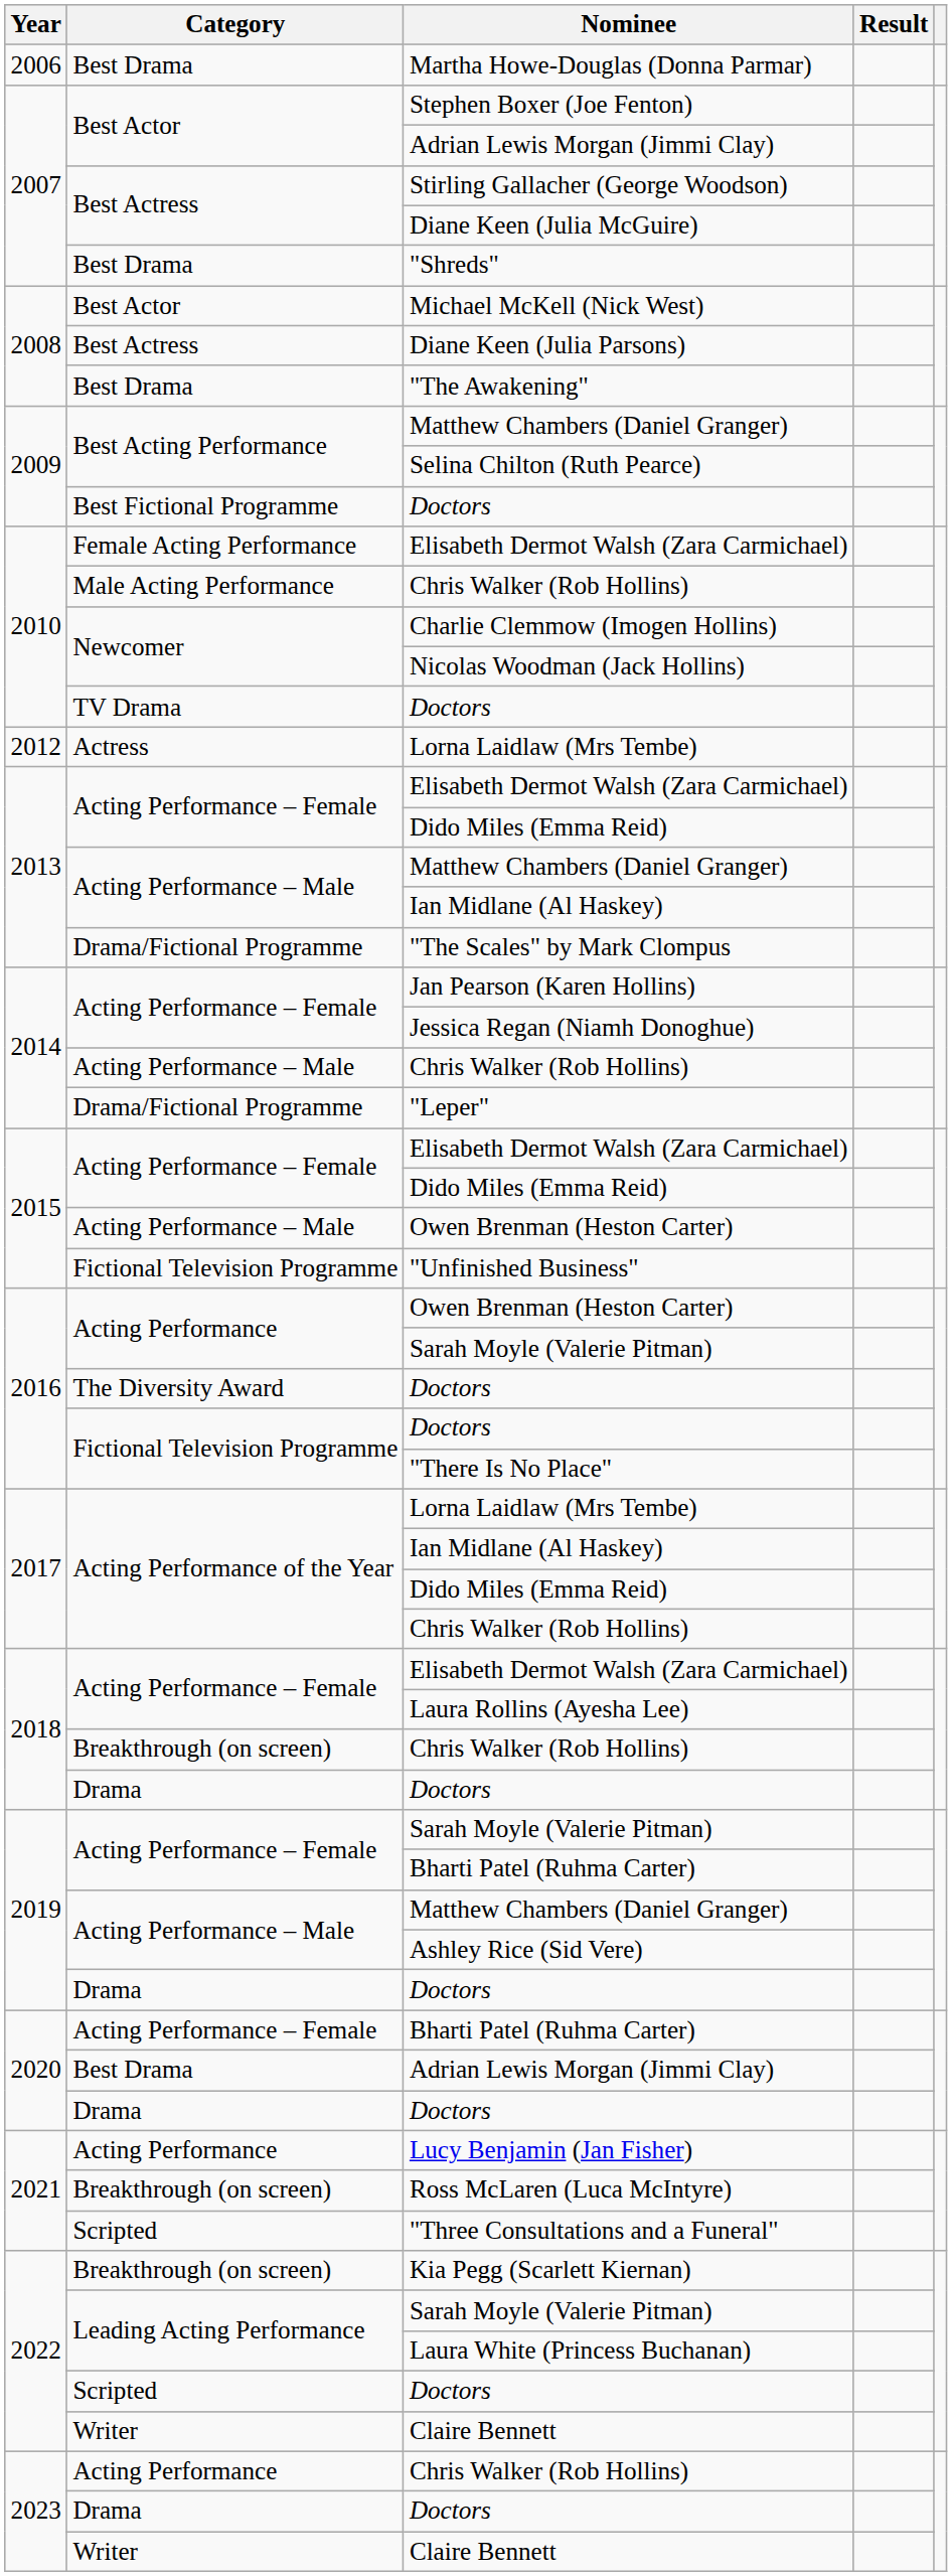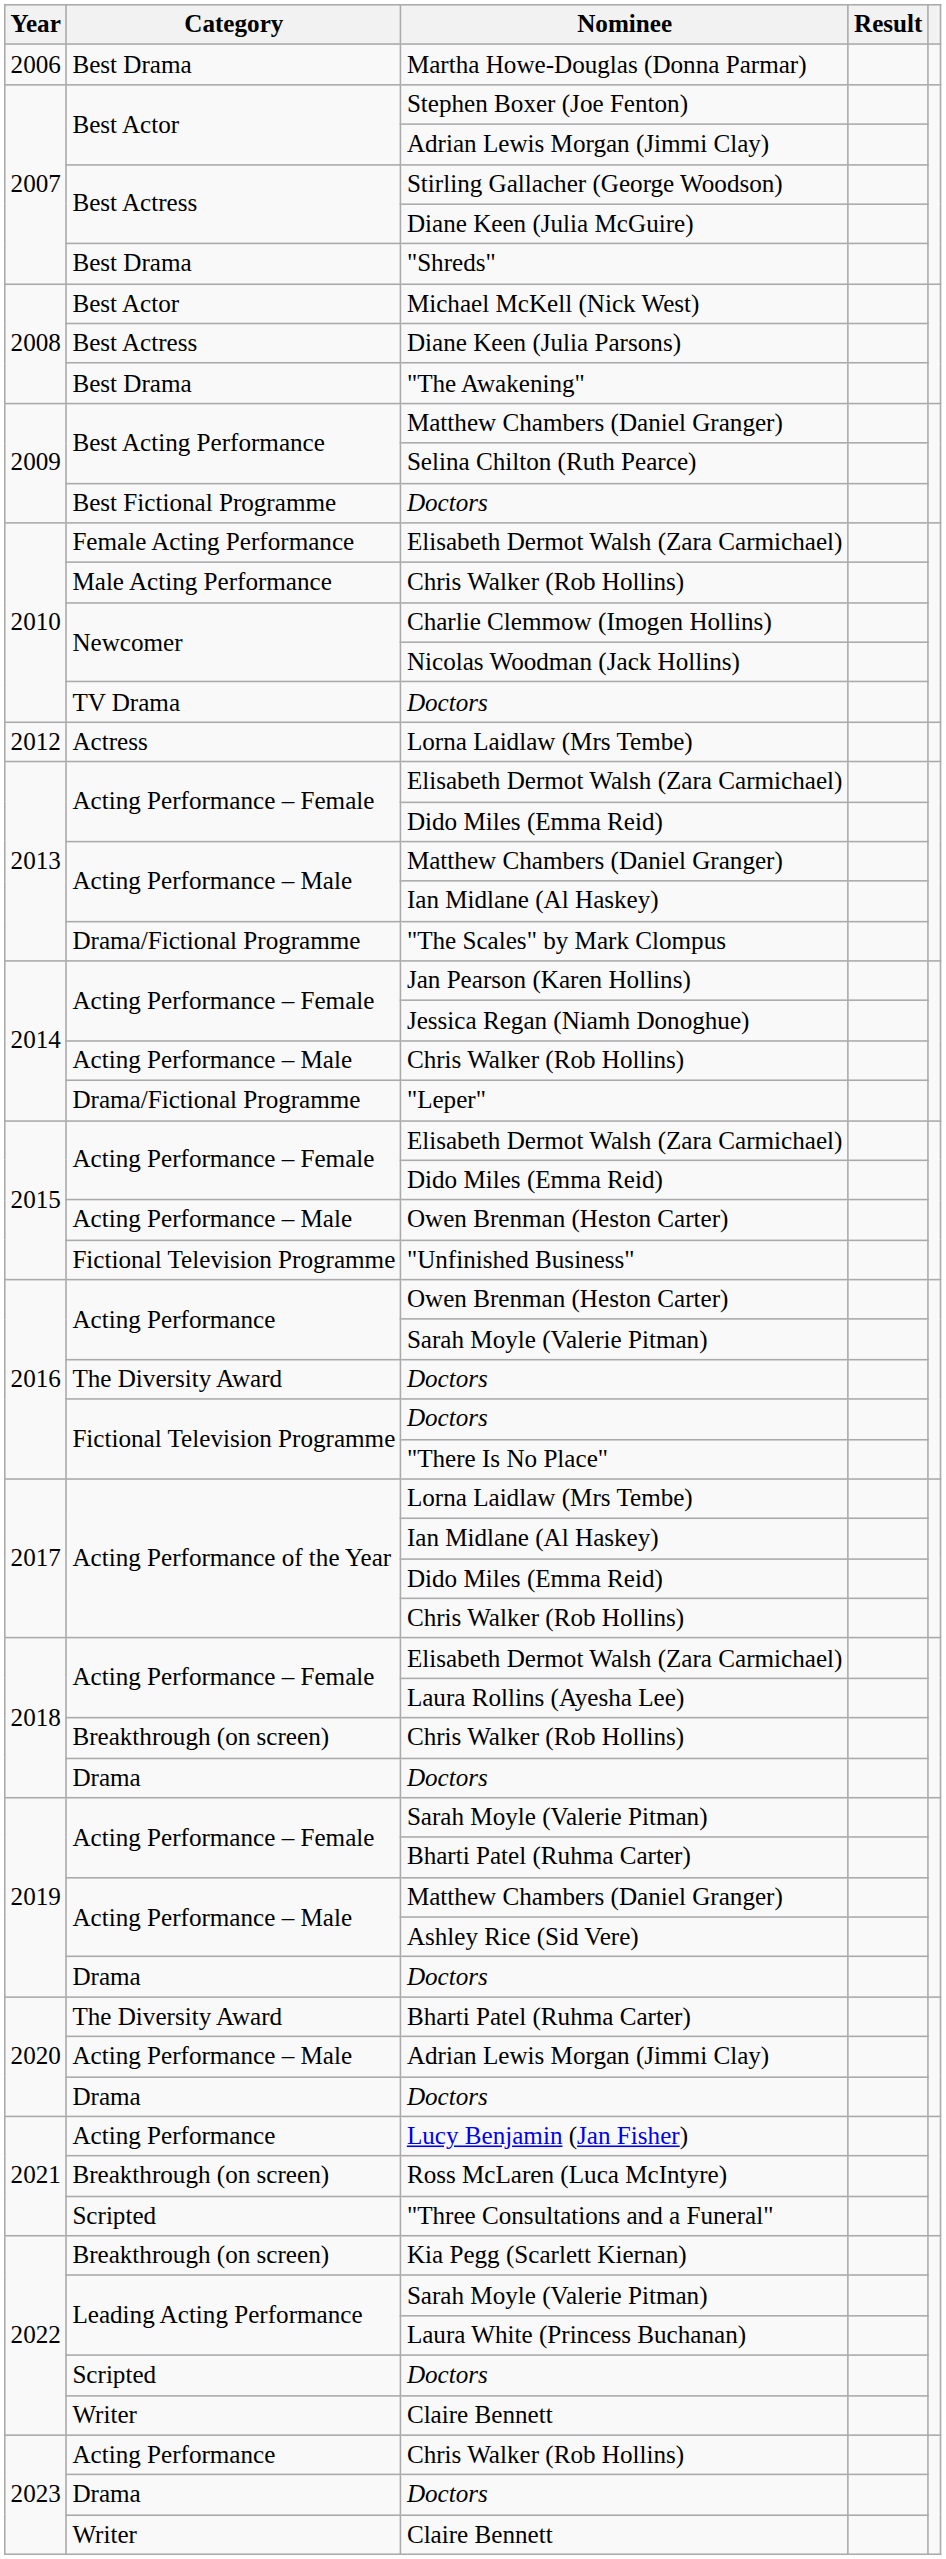 <table class="wikitable">
 <tr>
 <th>Year</th>
 <th>Category</th>
 <th>Nominee</th>
 <th>Result</th>
 <th></th>
 </tr>
 <tr>
 <td>2006</td>
 <td>Best Drama</td>
 <td>Martha Howe-Douglas (Donna Parmar)</td>
 <td></td>
 <td align="center"></td>
 </tr>
 <tr>
 <td rowspan="5">2007</td>
 <td rowspan="2">Best Actor</td>
 <td>Stephen Boxer (Joe Fenton)</td>
 <td></td>
 <td align="center" rowspan="5"></td>
 </tr>
 <tr>
 <td>Adrian Lewis Morgan (Jimmi Clay)</td>
 <td></td>
 </tr>
 <tr>
 <td rowspan="2">Best Actress</td>
 <td>Stirling Gallacher (George Woodson)</td>
 <td></td>
 </tr>
 <tr>
 <td>Diane Keen (Julia McGuire)</td>
 <td></td>
 </tr>
 <tr>
 <td>Best Drama</td>
 <td>"Shreds"</td>
 <td></td>
 </tr>
 <tr>
 <td rowspan="3">2008</td>
 <td>Best Actor</td>
 <td>Michael McKell (Nick West)</td>
 <td></td>
 <td align="center" rowspan="3"></td>
 </tr>
 <tr>
 <td>Best Actress</td>
 <td>Diane Keen (Julia Parsons)</td>
 <td></td>
 </tr>
 <tr>
 <td>Best Drama</td>
 <td>"The Awakening"</td>
 <td></td>
 </tr>
 <tr>
 <td rowspan="3">2009</td>
 <td rowspan="2">Best Acting Performance</td>
 <td>Matthew Chambers (Daniel Granger)</td>
 <td></td>
 <td align="center" rowspan="3"></td>
 </tr>
 <tr>
 <td>Selina Chilton (Ruth Pearce)</td>
 <td></td>
 </tr>
 <tr>
 <td>Best Fictional Programme</td>
 <td><em>Doctors</em></td>
 <td></td>
 </tr>
 <tr>
 <td rowspan="5">2010</td>
 <td>Female Acting Performance</td>
 <td>Elisabeth Dermot Walsh (Zara Carmichael)</td>
 <td></td>
 <td rowspan="5" align="center"></td>
 </tr>
 <tr>
 <td>Male Acting Performance</td>
 <td>Chris Walker (Rob Hollins)</td>
 <td></td>
 </tr>
 <tr>
 <td rowspan="2">Newcomer</td>
 <td>Charlie Clemmow (Imogen Hollins)</td>
 <td></td>
 </tr>
 <tr>
 <td>Nicolas Woodman (Jack Hollins)</td>
 <td></td>
 </tr>
 <tr>
 <td>TV Drama</td>
 <td><em>Doctors</em></td>
 <td></td>
 </tr>
 <tr>
 <td>2012</td>
 <td>Actress</td>
 <td>Lorna Laidlaw (Mrs Tembe)</td>
 <td></td>
 <td align="center"></td>
 </tr>
 <tr>
 <td rowspan="5">2013</td>
 <td rowspan="2">Acting Performance – Female</td>
 <td>Elisabeth Dermot Walsh (Zara Carmichael)</td>
 <td></td>
 <td rowspan="5" align="center"></td>
 </tr>
 <tr>
 <td>Dido Miles (Emma Reid)</td>
 <td></td>
 </tr>
 <tr>
 <td rowspan="2">Acting Performance – Male</td>
 <td>Matthew Chambers (Daniel Granger)</td>
 <td></td>
 </tr>
 <tr>
 <td>Ian Midlane (Al Haskey)</td>
 <td></td>
 </tr>
 <tr>
 <td>Drama/Fictional Programme</td>
 <td>"The Scales" by Mark Clompus</td>
 <td></td>
 </tr>
 <tr>
 <td rowspan="4">2014</td>
 <td rowspan="2">Acting Performance – Female</td>
 <td>Jan Pearson (Karen Hollins)</td>
 <td></td>
 <td rowspan="4" align="center"></td>
 </tr>
 <tr>
 <td>Jessica Regan (Niamh Donoghue)</td>
 <td></td>
 </tr>
 <tr>
 <td>Acting Performance – Male</td>
 <td>Chris Walker (Rob Hollins)</td>
 <td></td>
 </tr>
 <tr>
 <td>Drama/Fictional Programme</td>
 <td>"Leper"</td>
 <td></td>
 </tr>
 <tr>
 <td rowspan="4">2015</td>
 <td rowspan="2">Acting Performance – Female</td>
 <td>Elisabeth Dermot Walsh (Zara Carmichael)</td>
 <td></td>
 <td rowspan="4" align="center"></td>
 </tr>
 <tr>
 <td>Dido Miles (Emma Reid)</td>
 <td></td>
 </tr>
 <tr>
 <td>Acting Performance – Male</td>
 <td>Owen Brenman (Heston Carter)</td>
 <td></td>
 </tr>
 <tr>
 <td>Fictional Television Programme</td>
 <td>"Unfinished Business"</td>
 <td></td>
 </tr>
 <tr>
 <td rowspan="5">2016</td>
 <td rowspan="2">Acting Performance</td>
 <td>Owen Brenman (Heston Carter)</td>
 <td></td>
 <td rowspan="5" align="center"></td>
 </tr>
 <tr>
 <td>Sarah Moyle (Valerie Pitman)</td>
 <td></td>
 </tr>
 <tr>
 <td>The Diversity Award</td>
 <td><em>Doctors</em></td>
 <td></td>
 </tr>
 <tr>
 <td rowspan="2">Fictional Television Programme</td>
 <td><em>Doctors</em></td>
 <td></td>
 </tr>
 <tr>
 <td>"There Is No Place"</td>
 <td></td>
 </tr>
 <tr>
 <td rowspan="4">2017</td>
 <td rowspan="4">Acting Performance of the Year</td>
 <td>Lorna Laidlaw (Mrs Tembe)</td>
 <td></td>
 <td align="center" rowspan="4"></td>
 </tr>
 <tr>
 <td>Ian Midlane (Al Haskey)</td>
 <td></td>
 </tr>
 <tr>
 <td>Dido Miles (Emma Reid)</td>
 <td></td>
 </tr>
 <tr>
 <td>Chris Walker (Rob Hollins)</td>
 <td></td>
 </tr>
 <tr>
 <td rowspan="4">2018</td>
 <td rowspan="2">Acting Performance – Female</td>
 <td>Elisabeth Dermot Walsh (Zara Carmichael)</td>
 <td></td>
 <td align="center" rowspan="4"></td>
 </tr>
 <tr>
 <td>Laura Rollins (Ayesha Lee)</td>
 <td></td>
 </tr>
 <tr>
 <td>Breakthrough (on screen)</td>
 <td>Chris Walker (Rob Hollins)</td>
 <td></td>
 </tr>
 <tr>
 <td>Drama</td>
 <td><em>Doctors</em></td>
 <td></td>
 </tr>
 <tr>
 <td rowspan="5">2019</td>
 <td rowspan="2">Acting Performance – Female</td>
 <td>Sarah Moyle (Valerie Pitman)</td>
 <td></td>
 <td align="center" rowspan="5"></td>
 </tr>
 <tr>
 <td>Bharti Patel (Ruhma Carter)</td>
 <td></td>
 </tr>
 <tr>
 <td rowspan="2">Acting Performance – Male</td>
 <td>Matthew Chambers (Daniel Granger)</td>
 <td></td>
 </tr>
 <tr>
 <td>Ashley Rice (Sid Vere)</td>
 <td></td>
 </tr>
 <tr>
 <td>Drama</td>
 <td><em>Doctors</em></td>
 <td></td>
 </tr>
 <tr>
 <td rowspan="3">2020</td>
-<td>Acting Performance – Female</td>
+<td>The Diversity Award</td>
 <td>Bharti Patel (Ruhma Carter)</td>
 <td></td>
 <td rowspan="3" align="center"></td>
 </tr>
 <tr>
-<td>Best Drama</td>
+<td>Acting Performance – Male</td>
 <td>Adrian Lewis Morgan (Jimmi Clay)</td>
 <td></td>
 </tr>
 <tr>
 <td>Drama</td>
 <td><em>Doctors</em></td>
 <td></td>
 </tr>
 <tr>
 <td rowspan="3">2021</td>
 <td>Acting Performance</td>
 <td><a href='#'>Lucy Benjamin</a> (<a href='#'>Jan Fisher</a>)</td>
 <td></td>
 <td rowspan="3" align="center"></td>
 </tr>
 <tr>
 <td>Breakthrough (on screen)</td>
 <td>Ross McLaren (Luca McIntyre)</td>
 <td></td>
 </tr>
 <tr>
 <td>Scripted</td>
 <td>"Three Consultations and a Funeral"</td>
 <td></td>
 </tr>
 <tr>
 <td rowspan="5">2022</td>
 <td>Breakthrough (on screen)</td>
 <td>Kia Pegg (Scarlett Kiernan)</td>
 <td></td>
 <td rowspan="5" align="center"></td>
 </tr>
 <tr>
 <td rowspan="2">Leading Acting Performance</td>
 <td>Sarah Moyle (Valerie Pitman)</td>
 <td></td>
 </tr>
 <tr>
 <td>Laura White (Princess Buchanan)</td>
 <td></td>
 </tr>
 <tr>
 <td>Scripted</td>
 <td><em>Doctors</em></td>
 <td></td>
 </tr>
 <tr>
 <td>Writer</td>
 <td>Claire Bennett</td>
 <td></td>
 </tr>
 <tr>
 <td rowspan="3">2023</td>
 <td>Acting Performance</td>
 <td>Chris Walker (Rob Hollins)</td>
 <td></td>
 <td rowspan="3" align="center"></td>
 </tr>
 <tr>
 <td>Drama</td>
 <td><em>Doctors</em></td>
 <td></td>
 </tr>
 <tr>
 <td>Writer</td>
 <td>Claire Bennett</td>
 <td></td>
 </tr>
 <tr>
 </tr>
 </table>
